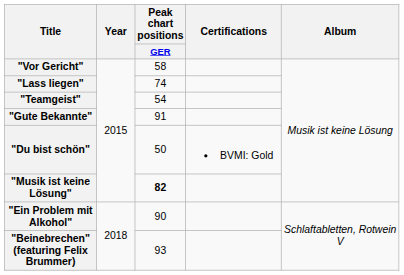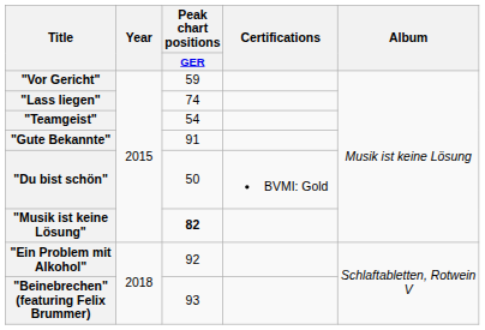 <table class="wikitable plainrowheaders" style="text-align:center">
 <tr>
 <th scope="col" rowspan="2" style="width:10em;">Title</th>
 <th scope="col" rowspan="2" style="width:5em;">Year</th>
 <th scope="col" colspan="1">Peak chart positions</th>
 <th scope="col" rowspan="2" style="width:13em;">Certifications</th>
 <th scope="col" rowspan="2" style="width:18em;">Album</th>
 </tr>
 <tr>
 <th scope="col" style="width:2.5em; font-size:90%;"><a href='#'>GER</a><br></th>
 </tr>
 <tr>
 <th scope="row">"Vor Gericht"</th>
 <td rowspan="6">2015</td>
-<td>58</td>
+<td>59</td>
 <td></td>
 <td rowspan="6"><em>Musik ist keine Lösung</em></td>
 </tr>
 <tr>
 <th scope="row">"Lass liegen"</th>
 <td>74</td>
 <td></td>
 </tr>
 <tr>
 <th scope="row">"Teamgeist"</th>
 <td>54</td>
 <td></td>
 </tr>
 <tr>
 <th scope="row">"Gute Bekannte"</th>
 <td>91</td>
 <td></td>
 </tr>
 <tr>
 <th scope="row">"Du bist schön"</th>
 <td>50</td>
 <td><br><ul><li>BVMI: Gold</li></ul></td>
 </tr>
 <tr>
 <th scope="row">"Musik ist keine Lösung"</th>
 <td><strong>82</strong></td>
 <td></td>
 </tr>
 <tr>
 <th scope="row">"Ein Problem mit Alkohol"</th>
 <td rowspan="2">2018</td>
-<td>90</td>
+<td>92</td>
 <td></td>
 <td rowspan="2"><em>Schlaftabletten, Rotwein V</em></td>
 </tr>
 <tr>
 <th scope="row">"Beinebrechen"<br><span>(featuring Felix Brummer)</span></th>
 <td>93</td>
 <td></td>
 </tr>
 </table>
